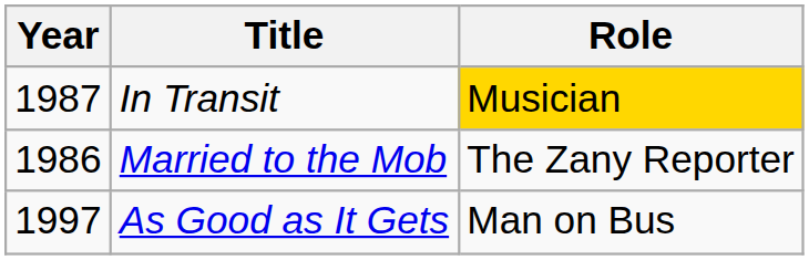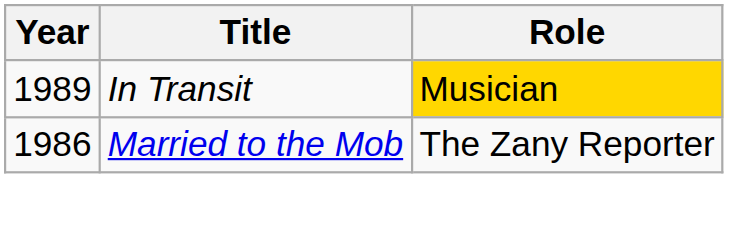 <table class="wikitable">
 <tr>
 <th>Year</th>
 <th>Title</th>
 <th>Role</th>
 </tr>
 <tr>
-<td>1987</td>
+<td>1989</td>
 <td><em>In Transit</em></td>
 <td style="background: gold;">Musician</td>
 </tr>
 <tr>
 <td>1986</td>
 <td><em><a href='#'>Married to the Mob</a></em></td>
 <td>The Zany Reporter</td>
 </tr>
-<tr>
-<td>1997</td>
-<td><em><a href='#'>As Good as It Gets</a></em></td>
-<td>Man on Bus</td>
-</tr>
 </table>
